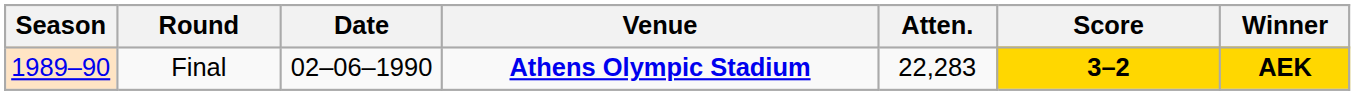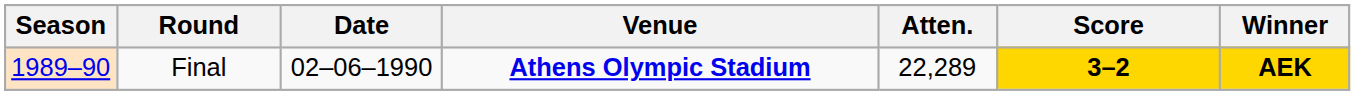 <table class="wikitable" style="text-align: center; font-size: 12px">
 <tr>
 <th>Season</th>
 <th width="72">Round</th>
 <th width="70">Date</th>
 <th width="200">Venue</th>
 <th width="50">Atten.</th>
 <th width="100">Score</th>
 <th width="55">Winner</th>
 </tr>
 <tr>
 <td bgcolor=#ffe4c4><a href='#'>1989–90</a></td>
 <td>Final</td>
 <td>02–06–1990</td>
 <td><strong><a href='#'>Athens Olympic Stadium</a></strong></td>
-<td>22,283</td>
+<td>22,289</td>
 <td bgcolor=#FFD700><strong>3–2</strong></td>
 <td bgcolor=#FFD700><strong>AEK</strong></td>
 </tr>
 </table>
